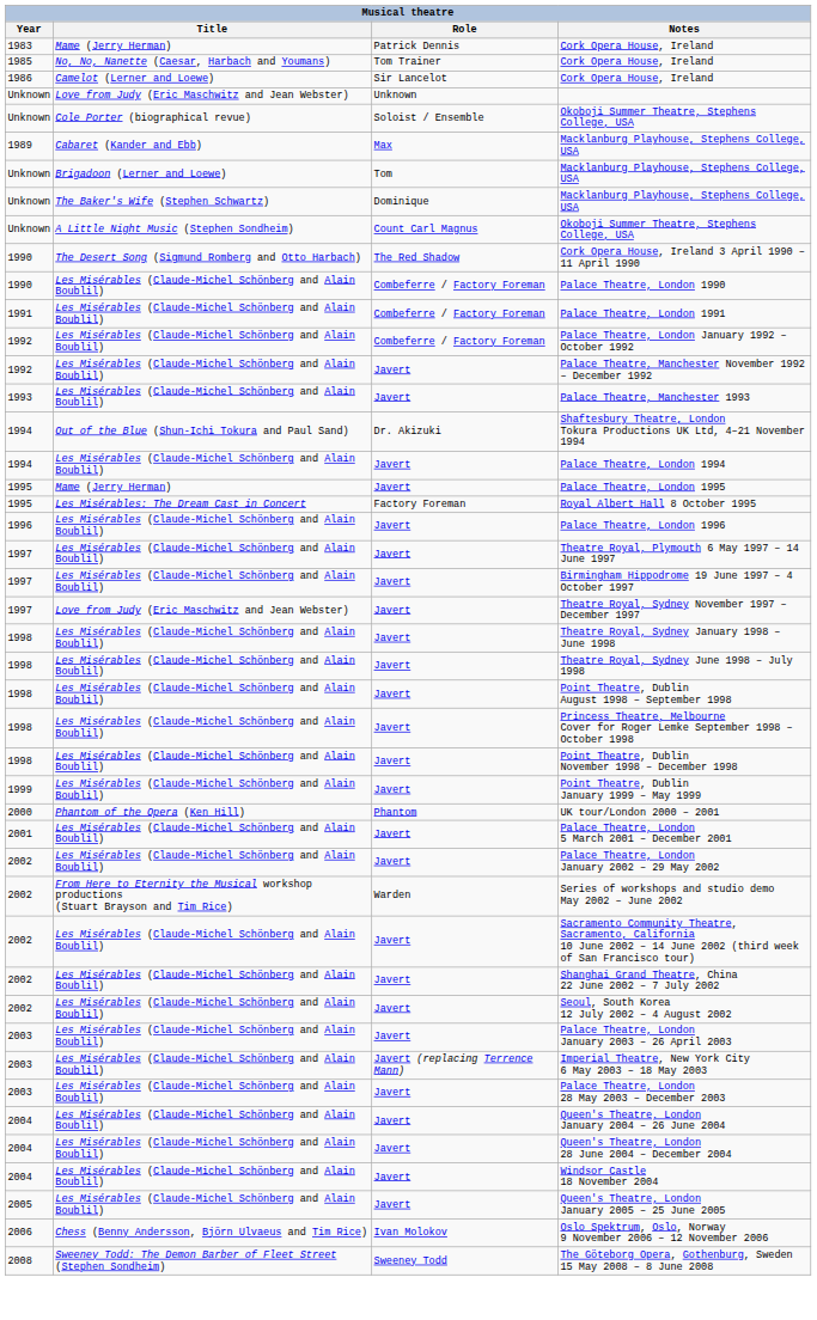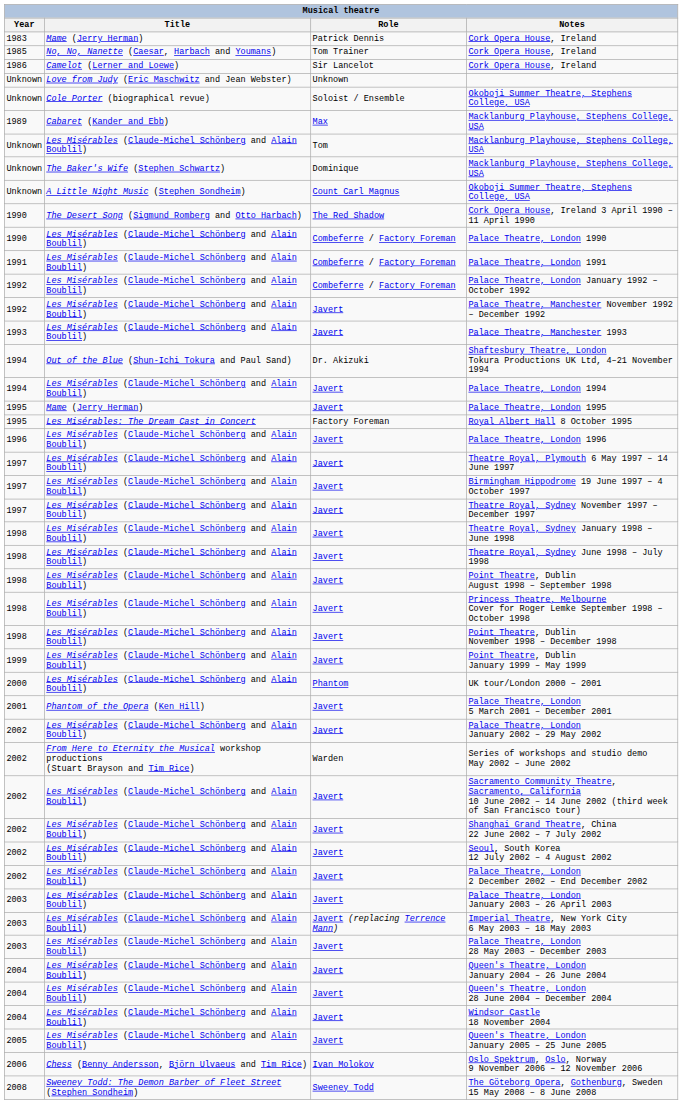 <table class="wikitable" style="font-size:95%;">
 <tr bgcolor="#CCCCCC" align="center">
 <th colspan="4" style="background: LightSteelBlue;">Musical theatre</th>
 </tr>
 <tr style="background:#ccc; text-align:center;">
 <th scope="col" width="7px">Year</th>
 <th scope="col" width="380px">Title</th>
 <th scope="col" width="220px">Role</th>
 <th scope="col" width="300px">Notes</th>
 </tr>
 <tr>
 <td>1983</td>
 <td><em><a href='#'>Mame</a></em> (<a href='#'>Jerry Herman</a>)</td>
 <td>Patrick Dennis </td>
 <td><a href='#'>Cork Opera House</a>, Ireland</td>
 </tr>
 <tr>
 <td>1985</td>
 <td><em><a href='#'>No, No, Nanette</a></em> (<a href='#'>Caesar</a>, <a href='#'>Harbach</a> and <a href='#'>Youmans</a>)</td>
 <td>Tom Trainer </td>
 <td><a href='#'>Cork Opera House</a>, Ireland</td>
 </tr>
 <tr>
 <td>1986</td>
 <td><em><a href='#'>Camelot</a></em> (<a href='#'>Lerner and Loewe</a>)</td>
 <td>Sir Lancelot </td>
 <td><a href='#'>Cork Opera House</a>, Ireland</td>
 </tr>
 <tr>
 <td>Unknown</td>
 <td><em><a href='#'>Love from Judy</a></em> (<a href='#'>Eric Maschwitz</a> and Jean Webster)</td>
 <td>Unknown </td>
 <td></td>
 </tr>
 <tr>
 <td>Unknown</td>
 <td><em><a href='#'>Cole Porter</a></em> (biographical revue)</td>
 <td>Soloist / Ensemble </td>
 <td><a href='#'>Okoboji Summer Theatre, Stephens College, USA</a></td>
 </tr>
 <tr>
 <td>1989</td>
 <td><em><a href='#'>Cabaret</a></em> (<a href='#'>Kander and Ebb</a>)</td>
 <td><a href='#'>Max</a></td>
 <td><a href='#'>Macklanburg Playhouse, Stephens College, USA</a></td>
 </tr>
 <tr>
 <td>Unknown</td>
-<td><em><a href='#'>Brigadoon</a></em> (<a href='#'>Lerner and Loewe</a>)</td>
+<td><em><a href='#'>Les Misérables</a></em> (<a href='#'>Claude-Michel Schönberg</a> and <a href='#'>Alain Boublil</a>)</td>
 <td>Tom </td>
 <td><a href='#'>Macklanburg Playhouse, Stephens College, USA</a></td>
 </tr>
 <tr>
 <td>Unknown</td>
 <td><em><a href='#'>The Baker's Wife</a></em> (<a href='#'>Stephen Schwartz</a>)</td>
 <td>Dominique </td>
 <td><a href='#'>Macklanburg Playhouse, Stephens College, USA</a></td>
 </tr>
 <tr>
 <td>Unknown</td>
 <td><em><a href='#'>A Little Night Music</a></em> (<a href='#'>Stephen Sondheim</a>)</td>
 <td><a href='#'>Count Carl Magnus</a></td>
 <td><a href='#'>Okoboji Summer Theatre, Stephens College, USA</a></td>
 </tr>
 <tr>
 <td>1990</td>
 <td><em><a href='#'>The Desert Song</a></em> (<a href='#'>Sigmund Romberg</a> and <a href='#'>Otto Harbach</a>)</td>
 <td><a href='#'>The Red Shadow</a></td>
 <td><a href='#'>Cork Opera House</a>, Ireland 3 April 1990 – 11 April 1990</td>
 </tr>
 <tr>
 <td>1990</td>
 <td><em><a href='#'>Les Misérables</a></em> (<a href='#'>Claude-Michel Schönberg</a> and <a href='#'>Alain Boublil</a>)</td>
 <td><a href='#'>Combeferre</a> / <a href='#'>Factory Foreman</a></td>
 <td><a href='#'>Palace Theatre, London</a> 1990</td>
 </tr>
 <tr>
 <td>1991</td>
 <td><em><a href='#'>Les Misérables</a></em> (<a href='#'>Claude-Michel Schönberg</a> and <a href='#'>Alain Boublil</a>)</td>
 <td><a href='#'>Combeferre</a> / <a href='#'>Factory Foreman</a></td>
 <td><a href='#'>Palace Theatre, London</a> 1991</td>
 </tr>
 <tr>
 <td>1992</td>
 <td><em><a href='#'>Les Misérables</a></em> (<a href='#'>Claude-Michel Schönberg</a> and <a href='#'>Alain Boublil</a>)</td>
 <td><a href='#'>Combeferre</a> / <a href='#'>Factory Foreman</a></td>
 <td><a href='#'>Palace Theatre, London</a> January 1992 – October 1992</td>
 </tr>
 <tr>
 <td>1992</td>
 <td><em><a href='#'>Les Misérables</a></em> (<a href='#'>Claude-Michel Schönberg</a> and <a href='#'>Alain Boublil</a>)</td>
 <td><a href='#'>Javert</a></td>
 <td><a href='#'>Palace Theatre, Manchester</a> November 1992 – December 1992</td>
 </tr>
 <tr>
 <td>1993</td>
 <td><em><a href='#'>Les Misérables</a></em> (<a href='#'>Claude-Michel Schönberg</a> and <a href='#'>Alain Boublil</a>)</td>
 <td><a href='#'>Javert</a></td>
 <td><a href='#'>Palace Theatre, Manchester</a> 1993</td>
 </tr>
 <tr>
 <td>1994</td>
 <td><em><a href='#'>Out of the Blue</a></em> (<a href='#'>Shun-Ichi Tokura</a> and Paul Sand)</td>
 <td>Dr. Akizuki </td>
 <td><a href='#'>Shaftesbury Theatre, London</a><br>Tokura Productions UK Ltd,  4–21 November 1994</td>
 </tr>
 <tr>
 <td>1994</td>
 <td><em><a href='#'>Les Misérables</a></em> (<a href='#'>Claude-Michel Schönberg</a> and <a href='#'>Alain Boublil</a>)</td>
 <td><a href='#'>Javert</a></td>
 <td><a href='#'>Palace Theatre, London</a> 1994</td>
 </tr>
 <tr>
 <td>1995</td>
 <td><em><a href='#'>Mame</a></em> (<a href='#'>Jerry Herman</a>)</td>
 <td><a href='#'>Javert</a></td>
 <td><a href='#'>Palace Theatre, London</a> 1995</td>
 </tr>
 <tr>
 <td>1995</td>
 <td><em><a href='#'>Les Misérables: The Dream Cast in Concert</a></em></td>
 <td>Factory Foreman</td>
 <td><a href='#'>Royal Albert Hall</a> 8 October 1995</td>
 </tr>
 <tr>
 <td>1996</td>
 <td><em><a href='#'>Les Misérables</a></em> (<a href='#'>Claude-Michel Schönberg</a> and <a href='#'>Alain Boublil</a>)</td>
 <td><a href='#'>Javert</a></td>
 <td><a href='#'>Palace Theatre, London</a> 1996</td>
 </tr>
 <tr>
 <td>1997</td>
 <td><em><a href='#'>Les Misérables</a></em> (<a href='#'>Claude-Michel Schönberg</a> and <a href='#'>Alain Boublil</a>)</td>
 <td><a href='#'>Javert</a></td>
 <td><a href='#'>Theatre Royal, Plymouth</a> 6 May 1997 – 14 June 1997</td>
 </tr>
 <tr>
 <td>1997</td>
 <td><em><a href='#'>Les Misérables</a></em> (<a href='#'>Claude-Michel Schönberg</a> and <a href='#'>Alain Boublil</a>)</td>
 <td><a href='#'>Javert</a></td>
 <td><a href='#'>Birmingham Hippodrome</a> 19 June 1997 – 4 October 1997</td>
 </tr>
 <tr>
 <td>1997</td>
-<td><em><a href='#'>Love from Judy</a></em> (<a href='#'>Eric Maschwitz</a> and Jean Webster)</td>
+<td><em><a href='#'>Les Misérables</a></em> (<a href='#'>Claude-Michel Schönberg</a> and <a href='#'>Alain Boublil</a>)</td>
 <td><a href='#'>Javert</a></td>
 <td><a href='#'>Theatre Royal, Sydney</a> November 1997 – December 1997</td>
 </tr>
 <tr>
 <td>1998</td>
 <td><em><a href='#'>Les Misérables</a></em> (<a href='#'>Claude-Michel Schönberg</a> and <a href='#'>Alain Boublil</a>)</td>
 <td><a href='#'>Javert</a></td>
 <td><a href='#'>Theatre Royal, Sydney</a> January 1998 – June 1998</td>
 </tr>
 <tr>
 <td>1998</td>
 <td><em><a href='#'>Les Misérables</a></em> (<a href='#'>Claude-Michel Schönberg</a> and <a href='#'>Alain Boublil</a>)</td>
 <td><a href='#'>Javert</a></td>
 <td><a href='#'>Theatre Royal, Sydney</a> June 1998 – July 1998</td>
 </tr>
 <tr>
 <td>1998</td>
 <td><em><a href='#'>Les Misérables</a></em> (<a href='#'>Claude-Michel Schönberg</a> and <a href='#'>Alain Boublil</a>)</td>
 <td><a href='#'>Javert</a></td>
 <td><a href='#'>Point Theatre</a>, Dublin<br>August 1998 – September 1998</td>
 </tr>
 <tr>
 <td>1998</td>
 <td><em><a href='#'>Les Misérables</a></em> (<a href='#'>Claude-Michel Schönberg</a> and <a href='#'>Alain Boublil</a>)</td>
 <td><a href='#'>Javert</a></td>
 <td><a href='#'>Princess Theatre, Melbourne</a><br>Cover for Roger Lemke September 1998 – October 1998</td>
 </tr>
 <tr>
 <td>1998</td>
 <td><em><a href='#'>Les Misérables</a></em> (<a href='#'>Claude-Michel Schönberg</a> and <a href='#'>Alain Boublil</a>)</td>
 <td><a href='#'>Javert</a></td>
 <td><a href='#'>Point Theatre</a>, Dublin<br>November 1998 – December 1998</td>
 </tr>
 <tr>
 <td>1999</td>
 <td><em><a href='#'>Les Misérables</a></em> (<a href='#'>Claude-Michel Schönberg</a> and <a href='#'>Alain Boublil</a>)</td>
 <td><a href='#'>Javert</a></td>
 <td><a href='#'>Point Theatre</a>, Dublin<br>January 1999 – May 1999</td>
 </tr>
 <tr>
 <td>2000</td>
-<td><em><a href='#'>Phantom of the Opera</a></em> (<a href='#'>Ken Hill</a>)</td>
+<td><em><a href='#'>Les Misérables</a></em> (<a href='#'>Claude-Michel Schönberg</a> and <a href='#'>Alain Boublil</a>)</td>
 <td><a href='#'>Phantom</a></td>
 <td>UK tour/London 2000 – 2001</td>
 </tr>
 <tr>
 <td>2001</td>
-<td><em><a href='#'>Les Misérables</a></em> (<a href='#'>Claude-Michel Schönberg</a> and <a href='#'>Alain Boublil</a>)</td>
+<td><em><a href='#'>Phantom of the Opera</a></em> (<a href='#'>Ken Hill</a>)</td>
 <td><a href='#'>Javert</a></td>
 <td><a href='#'>Palace Theatre, London</a><br>5 March 2001 – December 2001</td>
 </tr>
 <tr>
 <td>2002</td>
 <td><em><a href='#'>Les Misérables</a></em> (<a href='#'>Claude-Michel Schönberg</a> and <a href='#'>Alain Boublil</a>)</td>
 <td><a href='#'>Javert</a></td>
 <td><a href='#'>Palace Theatre, London</a><br>January 2002 – 29 May 2002</td>
 </tr>
 <tr>
 <td>2002</td>
 <td><em><a href='#'>From Here to Eternity the Musical</a></em> workshop productions<br>(Stuart Brayson and <a href='#'>Tim Rice</a>)</td>
 <td>Warden </td>
 <td>Series of workshops and studio demo <br>May 2002 – June 2002</td>
 </tr>
 <tr>
 <td>2002</td>
 <td><em><a href='#'>Les Misérables</a></em> (<a href='#'>Claude-Michel Schönberg</a> and <a href='#'>Alain Boublil</a>)</td>
 <td><a href='#'>Javert</a></td>
 <td><a href='#'>Sacramento Community Theatre</a>, <a href='#'>Sacramento, California</a><br>10 June 2002 – 14 June 2002 (third week of San Francisco tour)</td>
 </tr>
 <tr>
 <td>2002</td>
 <td><em><a href='#'>Les Misérables</a></em> (<a href='#'>Claude-Michel Schönberg</a> and <a href='#'>Alain Boublil</a>)</td>
 <td><a href='#'>Javert</a></td>
 <td><a href='#'>Shanghai Grand Theatre</a>, China<br>22 June 2002 – 7 July 2002</td>
 </tr>
 <tr>
 <td>2002</td>
 <td><em><a href='#'>Les Misérables</a></em> (<a href='#'>Claude-Michel Schönberg</a> and <a href='#'>Alain Boublil</a>)</td>
 <td><a href='#'>Javert</a></td>
 <td><a href='#'>Seoul</a>, South Korea<br>12 July 2002 – 4 August 2002</td>
+</tr>
+<tr>
+<td>2002</td>
+<td><em><a href='#'>Les Misérables</a></em> (<a href='#'>Claude-Michel Schönberg</a> and <a href='#'>Alain Boublil</a>)</td>
+<td><a href='#'>Javert</a></td>
+<td><a href='#'>Palace Theatre, London</a><br>2 December 2002 – End December 2002</td>
 </tr>
 <tr>
 <td>2003</td>
 <td><em><a href='#'>Les Misérables</a></em> (<a href='#'>Claude-Michel Schönberg</a> and <a href='#'>Alain Boublil</a>)</td>
 <td><a href='#'>Javert</a></td>
 <td><a href='#'>Palace Theatre, London</a><br>January 2003 – 26 April 2003</td>
 </tr>
 <tr>
 <td>2003</td>
 <td><em><a href='#'>Les Misérables</a></em> (<a href='#'>Claude-Michel Schönberg</a> and <a href='#'>Alain Boublil</a>)</td>
 <td><a href='#'>Javert</a> <em>(replacing <a href='#'>Terrence Mann</a>)</em> </td>
 <td><a href='#'>Imperial Theatre</a>, New York City<br>6 May 2003 – 18 May 2003</td>
 </tr>
 <tr>
 <td>2003</td>
 <td><em><a href='#'>Les Misérables</a></em> (<a href='#'>Claude-Michel Schönberg</a> and <a href='#'>Alain Boublil</a>)</td>
 <td><a href='#'>Javert</a></td>
 <td><a href='#'>Palace Theatre, London</a><br>28 May 2003 – December 2003</td>
 </tr>
 <tr>
 <td>2004</td>
 <td><em><a href='#'>Les Misérables</a></em> (<a href='#'>Claude-Michel Schönberg</a> and <a href='#'>Alain Boublil</a>)</td>
 <td><a href='#'>Javert</a></td>
 <td><a href='#'>Queen's Theatre, London</a><br>January 2004 – 26 June 2004</td>
 </tr>
 <tr>
 <td>2004</td>
 <td><em><a href='#'>Les Misérables</a></em> (<a href='#'>Claude-Michel Schönberg</a> and <a href='#'>Alain Boublil</a>)</td>
 <td><a href='#'>Javert</a></td>
 <td><a href='#'>Queen's Theatre, London</a><br>28 June 2004 – December 2004</td>
 </tr>
 <tr>
 <td>2004</td>
 <td><em><a href='#'>Les Misérables</a></em> (<a href='#'>Claude-Michel Schönberg</a> and <a href='#'>Alain Boublil</a>)</td>
 <td><a href='#'>Javert</a></td>
 <td><a href='#'>Windsor Castle</a><br> 18 November 2004</td>
 </tr>
 <tr>
 <td>2005</td>
 <td><em><a href='#'>Les Misérables</a></em> (<a href='#'>Claude-Michel Schönberg</a> and <a href='#'>Alain Boublil</a>)</td>
 <td><a href='#'>Javert</a></td>
 <td><a href='#'>Queen's Theatre, London</a><br>January 2005 – 25 June 2005</td>
 </tr>
 <tr>
 <td>2006</td>
 <td><em><a href='#'>Chess</a></em> (<a href='#'>Benny Andersson</a>, <a href='#'>Björn Ulvaeus</a> and <a href='#'>Tim Rice</a>)</td>
 <td><a href='#'>Ivan Molokov</a></td>
 <td><a href='#'>Oslo Spektrum</a>, <a href='#'>Oslo</a>, Norway<br>9 November 2006 – 12 November 2006</td>
 </tr>
 <tr>
 <td>2008</td>
 <td><em><a href='#'>Sweeney Todd: The Demon Barber of Fleet Street</a></em><br>(<a href='#'>Stephen Sondheim</a>)</td>
 <td><a href='#'>Sweeney Todd</a></td>
 <td><a href='#'>The Göteborg Opera</a>, <a href='#'>Gothenburg</a>, Sweden<br>15 May 2008 – 8 June 2008</td>
 </tr>
 </table>
